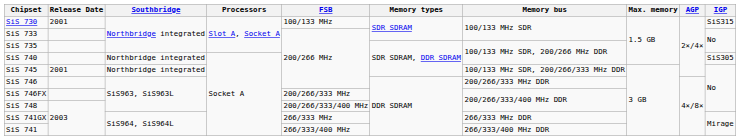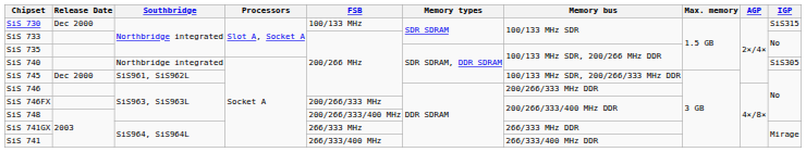 <table class="wikitable" style="font-size: 95%;">
 <tr>
 <th>Chipset</th>
 <th>Release Date</th>
 <th><a href='#'>Southbridge</a></th>
 <th>Processors</th>
 <th><a href='#'>FSB</a></th>
 <th>Memory types</th>
 <th>Memory bus</th>
 <th>Max. memory</th>
 <th><a href='#'>AGP</a></th>
 <th><a href='#'>IGP</a></th>
 </tr>
 <tr>
 <td><a href='#'>SiS 730</a></td>
-<td>2001</td>
+<td>Dec 2000</td>
 <td rowspan="3"><a href='#'>Northbridge</a> integrated</td>
 <td rowspan="3"><a href='#'>Slot A</a>, <a href='#'>Socket A</a></td>
 <td>100/133 MHz</td>
 <td rowspan="2"><a href='#'>SDR SDRAM</a></td>
 <td rowspan="2">100/133 MHz SDR</td>
 <td rowspan="4">1.5 GB</td>
 <td rowspan="5">2×/4×</td>
 <td>SiS315</td>
 </tr>
 <tr>
 <td>SiS 733</td>
 <td></td>
 <td rowspan="5">200/266 MHz</td>
 <td rowspan="2">No</td>
 </tr>
 <tr>
 <td>SiS 735</td>
 <td></td>
 <td rowspan="3">SDR SDRAM, <a href='#'>DDR SDRAM</a></td>
 <td rowspan="2">100/133 MHz SDR, 200/266 MHz DDR</td>
 </tr>
 <tr>
 <td>SiS 740</td>
 <td></td>
 <td>Northbridge integrated</td>
 <td rowspan="7">Socket A</td>
 <td>SiS305</td>
 </tr>
 <tr>
 <td>SiS 745</td>
-<td>2001</td>
-<td>Northbridge integrated</td>
+<td>Dec 2000</td>
+<td>SiS961, SiS962L</td>
 <td>100/133 MHz SDR, 200/266/333 MHz DDR</td>
 <td rowspan="6">3 GB</td>
 <td rowspan="4">No</td>
 </tr>
 <tr>
 <td>SiS 746</td>
 <td></td>
 <td rowspan="3">SiS963, SiS963L</td>
 <td rowspan="5">DDR SDRAM</td>
 <td>200/266/333 MHz DDR</td>
 <td rowspan="5">4×/8×</td>
 </tr>
 <tr>
 <td>SiS 746FX</td>
 <td></td>
 <td>200/266/333 MHz</td>
 <td rowspan="2">200/266/333/400 MHz DDR</td>
 </tr>
 <tr>
 <td>SiS 748</td>
 <td rowspan="3">2003</td>
 <td>200/266/333/400 MHz</td>
 </tr>
 <tr>
 <td>SiS 741GX</td>
 <td rowspan="2">SiS964, SiS964L</td>
 <td>266/333 MHz</td>
 <td>266/333 MHz DDR</td>
 <td rowspan="2">Mirage</td>
 </tr>
 <tr>
 <td>SiS 741</td>
 <td>266/333/400 MHz</td>
 <td>266/333/400 MHz DDR</td>
 </tr>
 </table>
